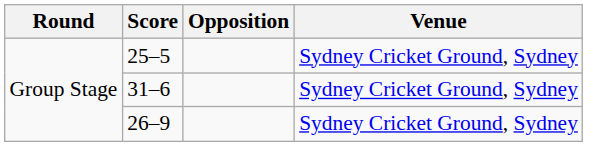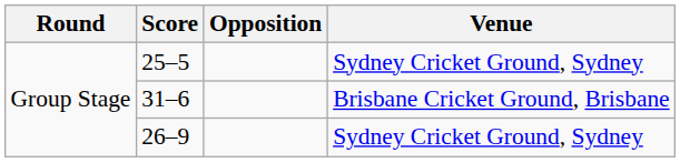 <table class="wikitable">
 <tr>
 <th>Round</th>
 <th>Score</th>
 <th>Opposition</th>
 <th>Venue</th>
 </tr>
 <tr>
 <td rowspan="3">Group Stage</td>
 <td>25–5</td>
 <td></td>
 <td><a href='#'>Sydney Cricket Ground</a>, <a href='#'>Sydney</a></td>
 </tr>
 <tr>
 <td>31–6</td>
 <td></td>
-<td><a href='#'>Sydney Cricket Ground</a>, <a href='#'>Sydney</a></td>
+<td><a href='#'>Brisbane Cricket Ground</a>, <a href='#'>Brisbane</a></td>
 </tr>
 <tr>
 <td>26–9</td>
 <td></td>
 <td><a href='#'>Sydney Cricket Ground</a>, <a href='#'>Sydney</a></td>
 </tr>
 </table>
